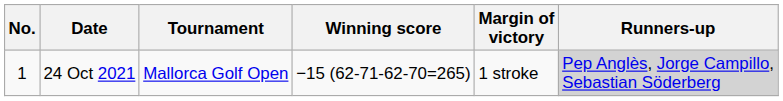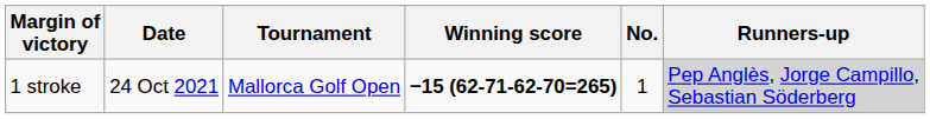 <table class="wikitable" style="font-size:95%;">
 <tr>
-<th>No.</th>
+<th>Margin of<br>victory</th>
 <th>Date</th>
 <th>Tournament</th>
 <th>Winning score</th>
-<th>Margin of<br>victory</th>
+<th>No.</th>
 <th>Runners-up</th>
 </tr>
 <tr>
-<td align=center>1</td>
+<td>1 stroke</td>
 <td align=right>24 Oct <a href='#'>2021</a></td>
 <td><a href='#'>Mallorca Golf Open</a></td>
-<td>−15 (62-71-62-70=265)</td>
-<td>1 stroke</td>
+<td><strong>−15 (62-71-62-70=265)</strong></td>
+<td align=center>1</td>
 <td style="background: lightgrey;"> <a href='#'>Pep Anglès</a>,  <a href='#'>Jorge Campillo</a>,<br> <a href='#'>Sebastian Söderberg</a></td>
 </tr>
 </table>
